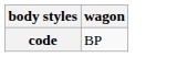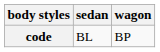 <table class="wikitable">
 <tr>
 <th>body styles</th>
+<th>sedan</th>
 <th>wagon</th>
 </tr>
 <tr>
 <th>code</th>
+<td>BL</td>
 <td>BP</td>
 </tr>
 </table>
